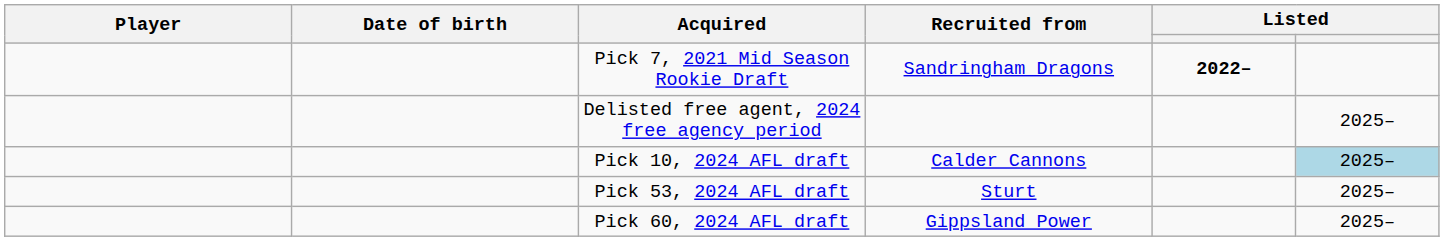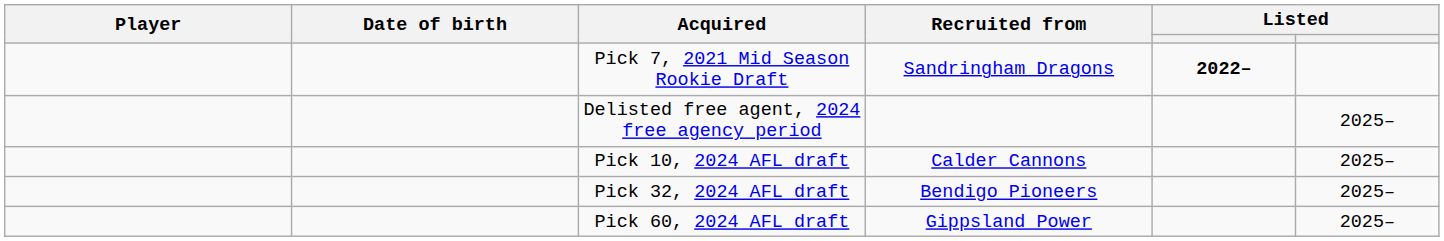 <table class="wikitable sortable" style="text-align:center; width:80%;">
 <tr>
 <th rowspan="2" style="width:10%">Player</th>
 <th rowspan="2" style="width:10%">Date of birth</th>
 <th rowspan="2" style="width:10%">Acquired</th>
 <th rowspan="2" style="width:10%">Recruited from</th>
 <th colspan="2" style="width:10%">Listed</th>
 </tr>
 <tr>
 <th style="width=5%;"></th>
 <th style="width=5%;"></th>
 </tr>
 <tr>
 <td align=left></td>
 <td></td>
 <td>Pick 7, <a href='#'>2021 Mid Season Rookie Draft</a></td>
 <td><a href='#'>Sandringham Dragons</a></td>
 <td><strong>2022–</strong></td>
 <td></td>
 </tr>
 <tr>
 <td align=left></td>
 <td></td>
 <td>Delisted free agent, <a href='#'>2024 free agency period</a></td>
 <td></td>
 <td></td>
 <td>2025–</td>
 </tr>
 <tr>
 <td align=left></td>
 <td></td>
 <td>Pick 10, <a href='#'>2024 AFL draft</a></td>
 <td><a href='#'>Calder Cannons</a></td>
 <td></td>
-<td style="background: lightblue;">2025–</td>
+<td>2025–</td>
 </tr>
 <tr>
 <td align=left></td>
 <td></td>
-<td>Pick 53, <a href='#'>2024 AFL draft</a></td>
-<td><a href='#'>Sturt</a></td>
+<td>Pick 32, <a href='#'>2024 AFL draft</a></td>
+<td><a href='#'>Bendigo Pioneers</a></td>
 <td></td>
 <td>2025–</td>
 </tr>
 <tr>
 <td align=left></td>
 <td></td>
 <td>Pick 60, <a href='#'>2024 AFL draft</a></td>
 <td><a href='#'>Gippsland Power</a></td>
 <td></td>
 <td>2025–</td>
 </tr>
 </table>
